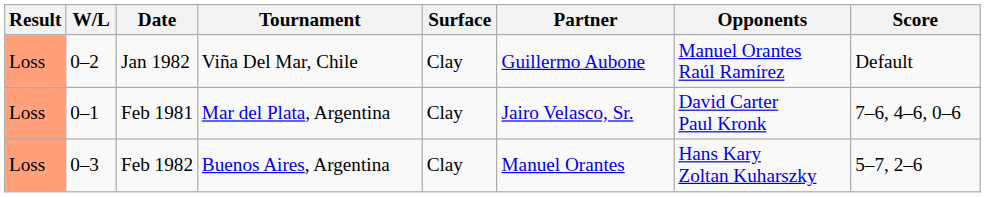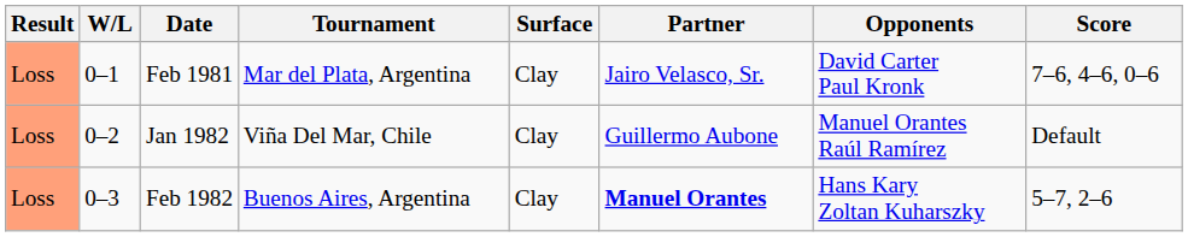 <table class="sortable wikitable">
 <tr>
 <th style="width:40px">Result</th>
 <th style="width:35px" class="unsortable">W/L</th>
 <th style="width:60px">Date</th>
 <th style="width:180px">Tournament</th>
 <th style="width:55px">Surface</th>
 <th style="width:140px">Partner</th>
 <th style="width:140px">Opponents</th>
 <th style="width:100px" class="unsortable">Score</th>
 </tr>
 <tr>
 <td style="background:#ffa07a;">Loss</td>
+<td>0–1</td>
+<td>Feb 1981</td>
+<td><a href='#'>Mar del Plata</a>, Argentina</td>
+<td>Clay</td>
+<td> <a href='#'>Jairo Velasco, Sr.</a></td>
+<td> <a href='#'>David Carter</a><br> <a href='#'>Paul Kronk</a></td>
+<td>7–6, 4–6, 0–6</td>
+</tr>
+<tr>
+<td style="background:#ffa07a;">Loss</td>
 <td>0–2</td>
 <td>Jan 1982</td>
 <td>Viña Del Mar, Chile</td>
 <td>Clay</td>
 <td> <a href='#'>Guillermo Aubone</a></td>
 <td> <a href='#'>Manuel Orantes</a><br> <a href='#'>Raúl Ramírez</a></td>
 <td>Default</td>
 </tr>
 <tr>
 <td style="background:#ffa07a;">Loss</td>
-<td>0–1</td>
-<td>Feb 1981</td>
-<td><a href='#'>Mar del Plata</a>, Argentina</td>
-<td>Clay</td>
-<td> <a href='#'>Jairo Velasco, Sr.</a></td>
-<td> <a href='#'>David Carter</a><br> <a href='#'>Paul Kronk</a></td>
-<td>7–6, 4–6, 0–6</td>
-</tr>
-<tr>
-<td style="background:#ffa07a;">Loss</td>
 <td>0–3</td>
 <td>Feb 1982</td>
 <td><a href='#'>Buenos Aires</a>, Argentina</td>
 <td>Clay</td>
-<td> <a href='#'>Manuel Orantes</a></td>
+<td><strong> <a href='#'>Manuel Orantes</a></strong></td>
 <td> <a href='#'>Hans Kary</a><br> <a href='#'>Zoltan Kuharszky</a></td>
 <td>5–7, 2–6</td>
 </tr>
 </table>
